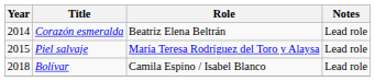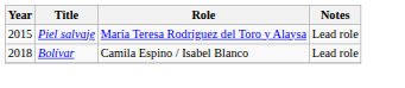 <table class="wikitable sortable">
 <tr>
 <th>Year</th>
 <th>Title</th>
 <th>Role</th>
 <th>Notes</th>
-</tr>
-<tr>
-<td>2014</td>
-<td><em><a href='#'>Corazón esmeralda</a></em></td>
-<td>Beatriz Elena Beltrán</td>
-<td>Lead role</td>
 </tr>
 <tr>
 <td>2015</td>
 <td><em><a href='#'>Piel salvaje</a></em></td>
 <td><a href='#'>María Teresa Rodríguez del Toro y Alaysa</a></td>
 <td>Lead role</td>
 </tr>
 <tr>
 <td>2018</td>
 <td><em><a href='#'>Bolívar</a></em></td>
 <td>Camila Espino / Isabel Blanco</td>
 <td>Lead role</td>
 </tr>
 <tr>
 </tr>
 </table>
